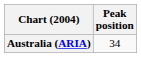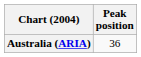 <table class="wikitable plainrowheaders" style="text-align:center">
 <tr>
 <th scope="col">Chart (2004)</th>
 <th scope="col">Peak<br>position</th>
 </tr>
 <tr>
 <th scope="row">Australia (<a href='#'>ARIA</a>)</th>
-<td>34</td>
+<td>36</td>
 </tr>
 </table>
